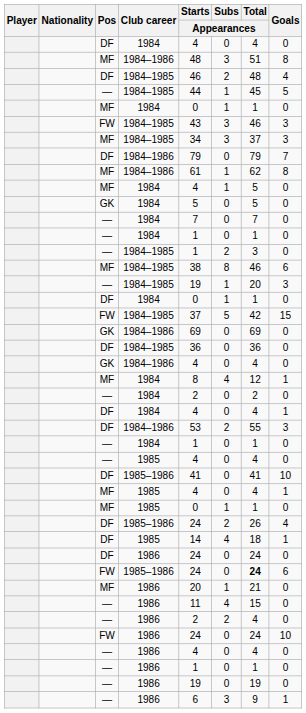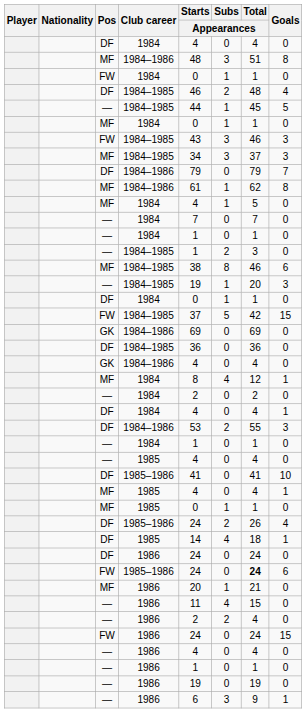 <table class="wikitable sortable plainrowheaders" style="text-align:center;">
 <tr>
 <th scope=col rowspan="2">Player</th>
 <th scope=col rowspan="2">Nationality</th>
 <th scope=col rowspan="2">Pos</th>
 <th scope=col rowspan="2">Club career</th>
 <th scope=col>Starts</th>
 <th scope=col>Subs</th>
 <th scope=col>Total</th>
 <th rowspan="2" scope=col>Goals</th>
 </tr>
 <tr class=unsortable>
 <th scope=col colspan="3">Appearances</th>
 </tr>
 <tr>
 <th scope=row></th>
 <td align="left"></td>
 <td>DF</td>
 <td>1984</td>
 <td>4</td>
 <td>0</td>
 <td>4</td>
 <td>0</td>
 </tr>
 <tr>
 <th scope=row></th>
 <td align="left"></td>
 <td>MF</td>
 <td>1984–1986</td>
 <td>48</td>
 <td>3</td>
 <td>51</td>
 <td>8</td>
+</tr>
+<tr>
+<th scope=row></th>
+<td align="left"></td>
+<td>FW</td>
+<td>1984</td>
+<td>0</td>
+<td>1</td>
+<td>1</td>
+<td>0</td>
 </tr>
 <tr>
 <th scope=row></th>
 <td align="left"></td>
 <td>DF</td>
 <td>1984–1985</td>
 <td>46</td>
 <td>2</td>
 <td>48</td>
 <td>4</td>
 </tr>
 <tr>
 <th scope=row></th>
 <td align="left"></td>
 <td>—</td>
 <td>1984–1985</td>
 <td>44</td>
 <td>1</td>
 <td>45</td>
 <td>5</td>
 </tr>
 <tr>
 <th scope=row></th>
 <td align="left"></td>
 <td>MF</td>
 <td>1984</td>
 <td>0</td>
 <td>1</td>
 <td>1</td>
 <td>0</td>
 </tr>
 <tr>
 <th scope=row></th>
 <td align="left"></td>
 <td>FW</td>
 <td>1984–1985</td>
 <td>43</td>
 <td>3</td>
 <td>46</td>
 <td>3</td>
 </tr>
 <tr>
 <th scope=row></th>
 <td align="left"></td>
 <td>MF</td>
 <td>1984–1985</td>
 <td>34</td>
 <td>3</td>
 <td>37</td>
 <td>3</td>
 </tr>
 <tr>
 <th scope=row></th>
 <td align="left"></td>
 <td>DF</td>
 <td>1984–1986</td>
 <td>79</td>
 <td>0</td>
 <td>79</td>
 <td>7</td>
 </tr>
 <tr>
 <th scope=row></th>
 <td align="left"></td>
 <td>MF</td>
 <td>1984–1986</td>
 <td>61</td>
 <td>1</td>
 <td>62</td>
 <td>8</td>
 </tr>
 <tr>
 <th scope=row></th>
 <td align="left"></td>
 <td>MF</td>
 <td>1984</td>
 <td>4</td>
 <td>1</td>
-<td>5</td>
-<td>0</td>
-</tr>
-<tr>
-<th scope=row></th>
-<td align="left"></td>
-<td>GK</td>
-<td>1984</td>
-<td>5</td>
-<td>0</td>
 <td>5</td>
 <td>0</td>
 </tr>
 <tr>
 <th scope=row></th>
 <td align="left"></td>
 <td>—</td>
 <td>1984</td>
 <td>7</td>
 <td>0</td>
 <td>7</td>
 <td>0</td>
 </tr>
 <tr>
 <th scope=row></th>
 <td align="left"></td>
 <td>—</td>
 <td>1984</td>
 <td>1</td>
 <td>0</td>
 <td>1</td>
 <td>0</td>
 </tr>
 <tr>
 <th scope=row></th>
 <td align="left"></td>
 <td>—</td>
 <td>1984–1985</td>
 <td>1</td>
 <td>2</td>
 <td>3</td>
 <td>0</td>
 </tr>
 <tr>
 <th scope=row></th>
 <td align="left"></td>
 <td>MF</td>
 <td>1984–1985</td>
 <td>38</td>
 <td>8</td>
 <td>46</td>
 <td>6</td>
 </tr>
 <tr>
 <th scope=row></th>
 <td align="left"></td>
 <td>—</td>
 <td>1984–1985</td>
 <td>19</td>
 <td>1</td>
 <td>20</td>
 <td>3</td>
 </tr>
 <tr>
 <th scope=row></th>
 <td align="left"></td>
 <td>DF</td>
 <td>1984</td>
 <td>0</td>
 <td>1</td>
 <td>1</td>
 <td>0</td>
 </tr>
 <tr>
 <th scope=row></th>
 <td align="left"></td>
 <td>FW</td>
 <td>1984–1985</td>
 <td>37</td>
 <td>5</td>
 <td>42</td>
 <td>15</td>
 </tr>
 <tr>
 <th scope=row></th>
 <td align="left"></td>
 <td>GK</td>
 <td>1984–1986</td>
 <td>69</td>
 <td>0</td>
 <td>69</td>
 <td>0</td>
 </tr>
 <tr>
 <th scope=row></th>
 <td align="left"></td>
 <td>DF</td>
 <td>1984–1985</td>
 <td>36</td>
 <td>0</td>
 <td>36</td>
 <td>0</td>
 </tr>
 <tr>
 <th scope=row></th>
 <td align="left"></td>
 <td>GK</td>
 <td>1984–1986</td>
 <td>4</td>
 <td>0</td>
 <td>4</td>
 <td>0</td>
 </tr>
 <tr>
 <th scope=row></th>
 <td align="left"></td>
 <td>MF</td>
 <td>1984</td>
 <td>8</td>
 <td>4</td>
 <td>12</td>
 <td>1</td>
 </tr>
 <tr>
 <th scope=row></th>
 <td align="left"></td>
 <td>—</td>
 <td>1984</td>
 <td>2</td>
 <td>0</td>
 <td>2</td>
 <td>0</td>
 </tr>
 <tr>
 <th scope=row></th>
 <td align="left"></td>
 <td>DF</td>
 <td>1984</td>
 <td>4</td>
 <td>0</td>
 <td>4</td>
 <td>1</td>
 </tr>
 <tr>
 <th scope=row></th>
 <td align="left"></td>
 <td>DF</td>
 <td>1984–1986</td>
 <td>53</td>
 <td>2</td>
 <td>55</td>
 <td>3</td>
 </tr>
 <tr>
 <th scope=row></th>
 <td align="left"></td>
 <td>—</td>
 <td>1984</td>
 <td>1</td>
 <td>0</td>
 <td>1</td>
 <td>0</td>
 </tr>
 <tr>
 <th scope=row></th>
 <td align="left"></td>
 <td>—</td>
 <td>1985</td>
 <td>4</td>
 <td>0</td>
 <td>4</td>
 <td>0</td>
 </tr>
 <tr>
 <th scope=row></th>
 <td align="left"></td>
 <td>DF</td>
 <td>1985–1986</td>
 <td>41</td>
 <td>0</td>
 <td>41</td>
 <td>10</td>
 </tr>
 <tr>
 <th scope=row></th>
 <td align="left"></td>
 <td>MF</td>
 <td>1985</td>
 <td>4</td>
 <td>0</td>
 <td>4</td>
 <td>1</td>
 </tr>
 <tr>
 <th scope=row></th>
 <td align="left"></td>
 <td>MF</td>
 <td>1985</td>
 <td>0</td>
 <td>1</td>
 <td>1</td>
 <td>0</td>
 </tr>
 <tr>
 <th scope=row></th>
 <td align="left"></td>
 <td>DF</td>
 <td>1985–1986</td>
 <td>24</td>
 <td>2</td>
 <td>26</td>
 <td>4</td>
 </tr>
 <tr>
 <th scope=row></th>
 <td align="left"></td>
 <td>DF</td>
 <td>1985</td>
 <td>14</td>
 <td>4</td>
 <td>18</td>
 <td>1</td>
 </tr>
 <tr>
 <th scope=row></th>
 <td align="left"></td>
 <td>DF</td>
 <td>1986</td>
 <td>24</td>
 <td>0</td>
 <td>24</td>
 <td>0</td>
 </tr>
 <tr>
 <th scope=row></th>
 <td align="left"></td>
 <td>FW</td>
 <td>1985–1986</td>
 <td>24</td>
 <td>0</td>
 <td><strong>24</strong></td>
 <td>6</td>
 </tr>
 <tr>
 <th scope=row></th>
 <td align="left"></td>
 <td>MF</td>
 <td>1986</td>
 <td>20</td>
 <td>1</td>
 <td>21</td>
 <td>0</td>
 </tr>
 <tr>
 <th scope=row></th>
 <td align="left"></td>
 <td>—</td>
 <td>1986</td>
 <td>11</td>
 <td>4</td>
 <td>15</td>
 <td>0</td>
 </tr>
 <tr>
 <th scope=row></th>
 <td align="left"></td>
 <td>—</td>
 <td>1986</td>
 <td>2</td>
 <td>2</td>
 <td>4</td>
 <td>0</td>
 </tr>
 <tr>
 <th scope=row></th>
 <td align="left"></td>
 <td>FW</td>
 <td>1986</td>
 <td>24</td>
 <td>0</td>
 <td>24</td>
-<td>10</td>
+<td>15</td>
 </tr>
 <tr>
 <th scope=row></th>
 <td align="left"></td>
 <td>—</td>
 <td>1986</td>
 <td>4</td>
 <td>0</td>
 <td>4</td>
 <td>0</td>
 </tr>
 <tr>
 <th scope=row></th>
 <td align="left"></td>
 <td>—</td>
 <td>1986</td>
 <td>1</td>
 <td>0</td>
 <td>1</td>
 <td>0</td>
 </tr>
 <tr>
 <th scope=row></th>
 <td align="left"></td>
 <td>—</td>
 <td>1986</td>
 <td>19</td>
 <td>0</td>
 <td>19</td>
 <td>0</td>
 </tr>
 <tr>
 <th scope=row></th>
 <td align="left"></td>
 <td>—</td>
 <td>1986</td>
 <td>6</td>
 <td>3</td>
 <td>9</td>
 <td>1</td>
 </tr>
 </table>
